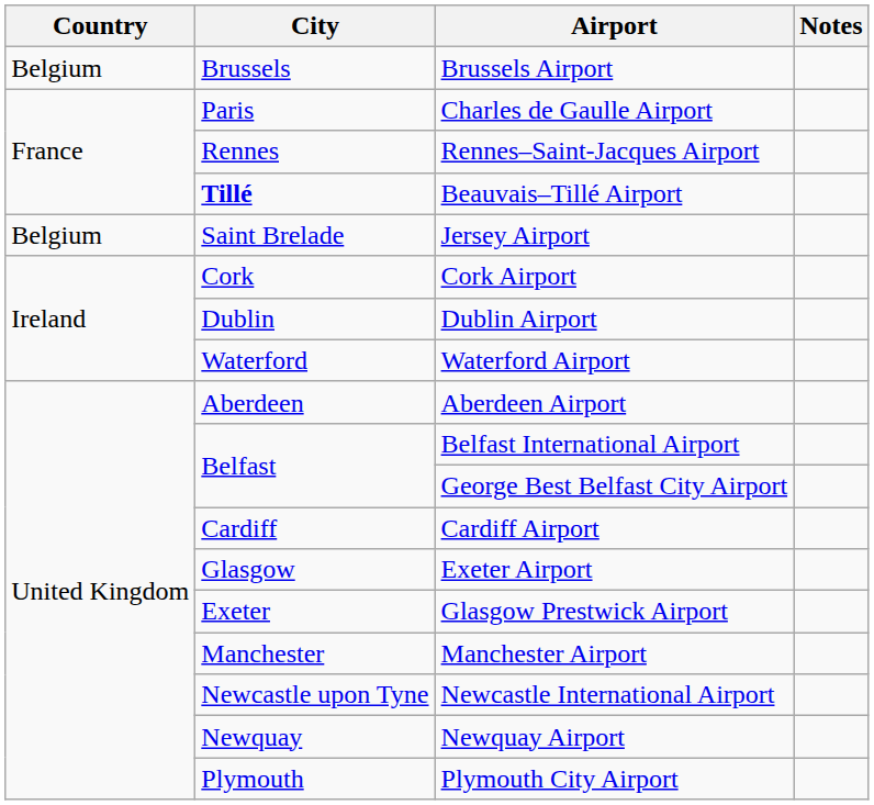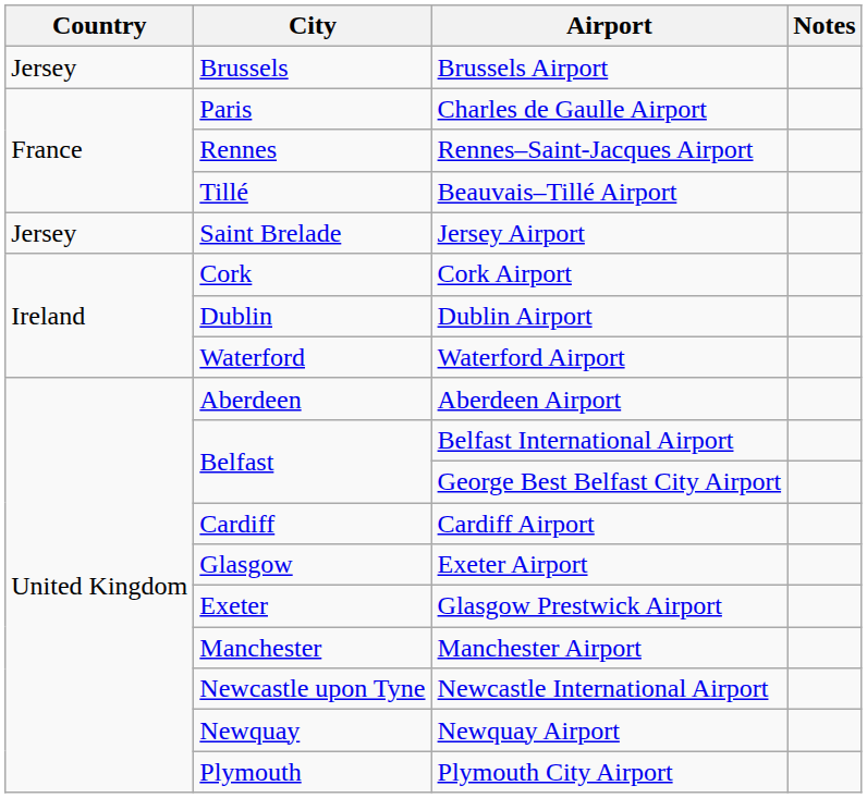 <table class="wikitable sortable">
 <tr>
 <th>Country</th>
 <th>City</th>
 <th>Airport</th>
 <th>Notes</th>
 </tr>
 <tr>
-<td>Belgium</td>
+<td>Jersey</td>
 <td><a href='#'>Brussels</a></td>
 <td><a href='#'>Brussels Airport</a></td>
 <td></td>
 </tr>
 <tr>
 <td rowspan=3>France</td>
 <td><a href='#'>Paris</a></td>
 <td><a href='#'>Charles de Gaulle Airport</a></td>
 <td></td>
 </tr>
 <tr>
 <td><a href='#'>Rennes</a></td>
 <td><a href='#'>Rennes–Saint-Jacques Airport</a></td>
 <td></td>
 </tr>
 <tr>
-<td><strong><a href='#'>Tillé</a></strong></td>
+<td><a href='#'>Tillé</a></td>
 <td><a href='#'>Beauvais–Tillé Airport</a></td>
 <td></td>
 </tr>
 <tr>
-<td>Belgium</td>
+<td>Jersey</td>
 <td><a href='#'>Saint Brelade</a></td>
 <td><a href='#'>Jersey Airport</a></td>
 <td></td>
 </tr>
 <tr>
 <td rowspan=3>Ireland</td>
 <td><a href='#'>Cork</a></td>
 <td><a href='#'>Cork Airport</a></td>
 <td></td>
 </tr>
 <tr>
 <td><a href='#'>Dublin</a></td>
 <td><a href='#'>Dublin Airport</a></td>
 <td></td>
 </tr>
 <tr>
 <td><a href='#'>Waterford</a></td>
 <td><a href='#'>Waterford Airport</a></td>
 <td></td>
 </tr>
 <tr>
 <td rowspan=10>United Kingdom</td>
 <td><a href='#'>Aberdeen</a></td>
 <td><a href='#'>Aberdeen Airport</a></td>
 <td></td>
 </tr>
 <tr>
 <td rowspan=2><a href='#'>Belfast</a></td>
 <td><a href='#'>Belfast International Airport</a></td>
 <td></td>
 </tr>
 <tr>
 <td><a href='#'>George Best Belfast City Airport</a></td>
 <td></td>
 </tr>
 <tr>
 <td><a href='#'>Cardiff</a></td>
 <td><a href='#'>Cardiff Airport</a></td>
 <td></td>
 </tr>
 <tr>
 <td><a href='#'>Glasgow</a></td>
 <td><a href='#'>Exeter Airport</a></td>
 <td></td>
 </tr>
 <tr>
 <td><a href='#'>Exeter</a></td>
 <td><a href='#'>Glasgow Prestwick Airport</a></td>
 <td></td>
 </tr>
 <tr>
 <td><a href='#'>Manchester</a></td>
 <td><a href='#'>Manchester Airport</a></td>
 <td></td>
 </tr>
 <tr>
 <td><a href='#'>Newcastle upon Tyne</a></td>
 <td><a href='#'>Newcastle International Airport</a></td>
 <td></td>
 </tr>
 <tr>
 <td><a href='#'>Newquay</a></td>
 <td><a href='#'>Newquay Airport</a></td>
 <td></td>
 </tr>
 <tr>
 <td><a href='#'>Plymouth</a></td>
 <td><a href='#'>Plymouth City Airport</a></td>
 <td></td>
 </tr>
 </table>
